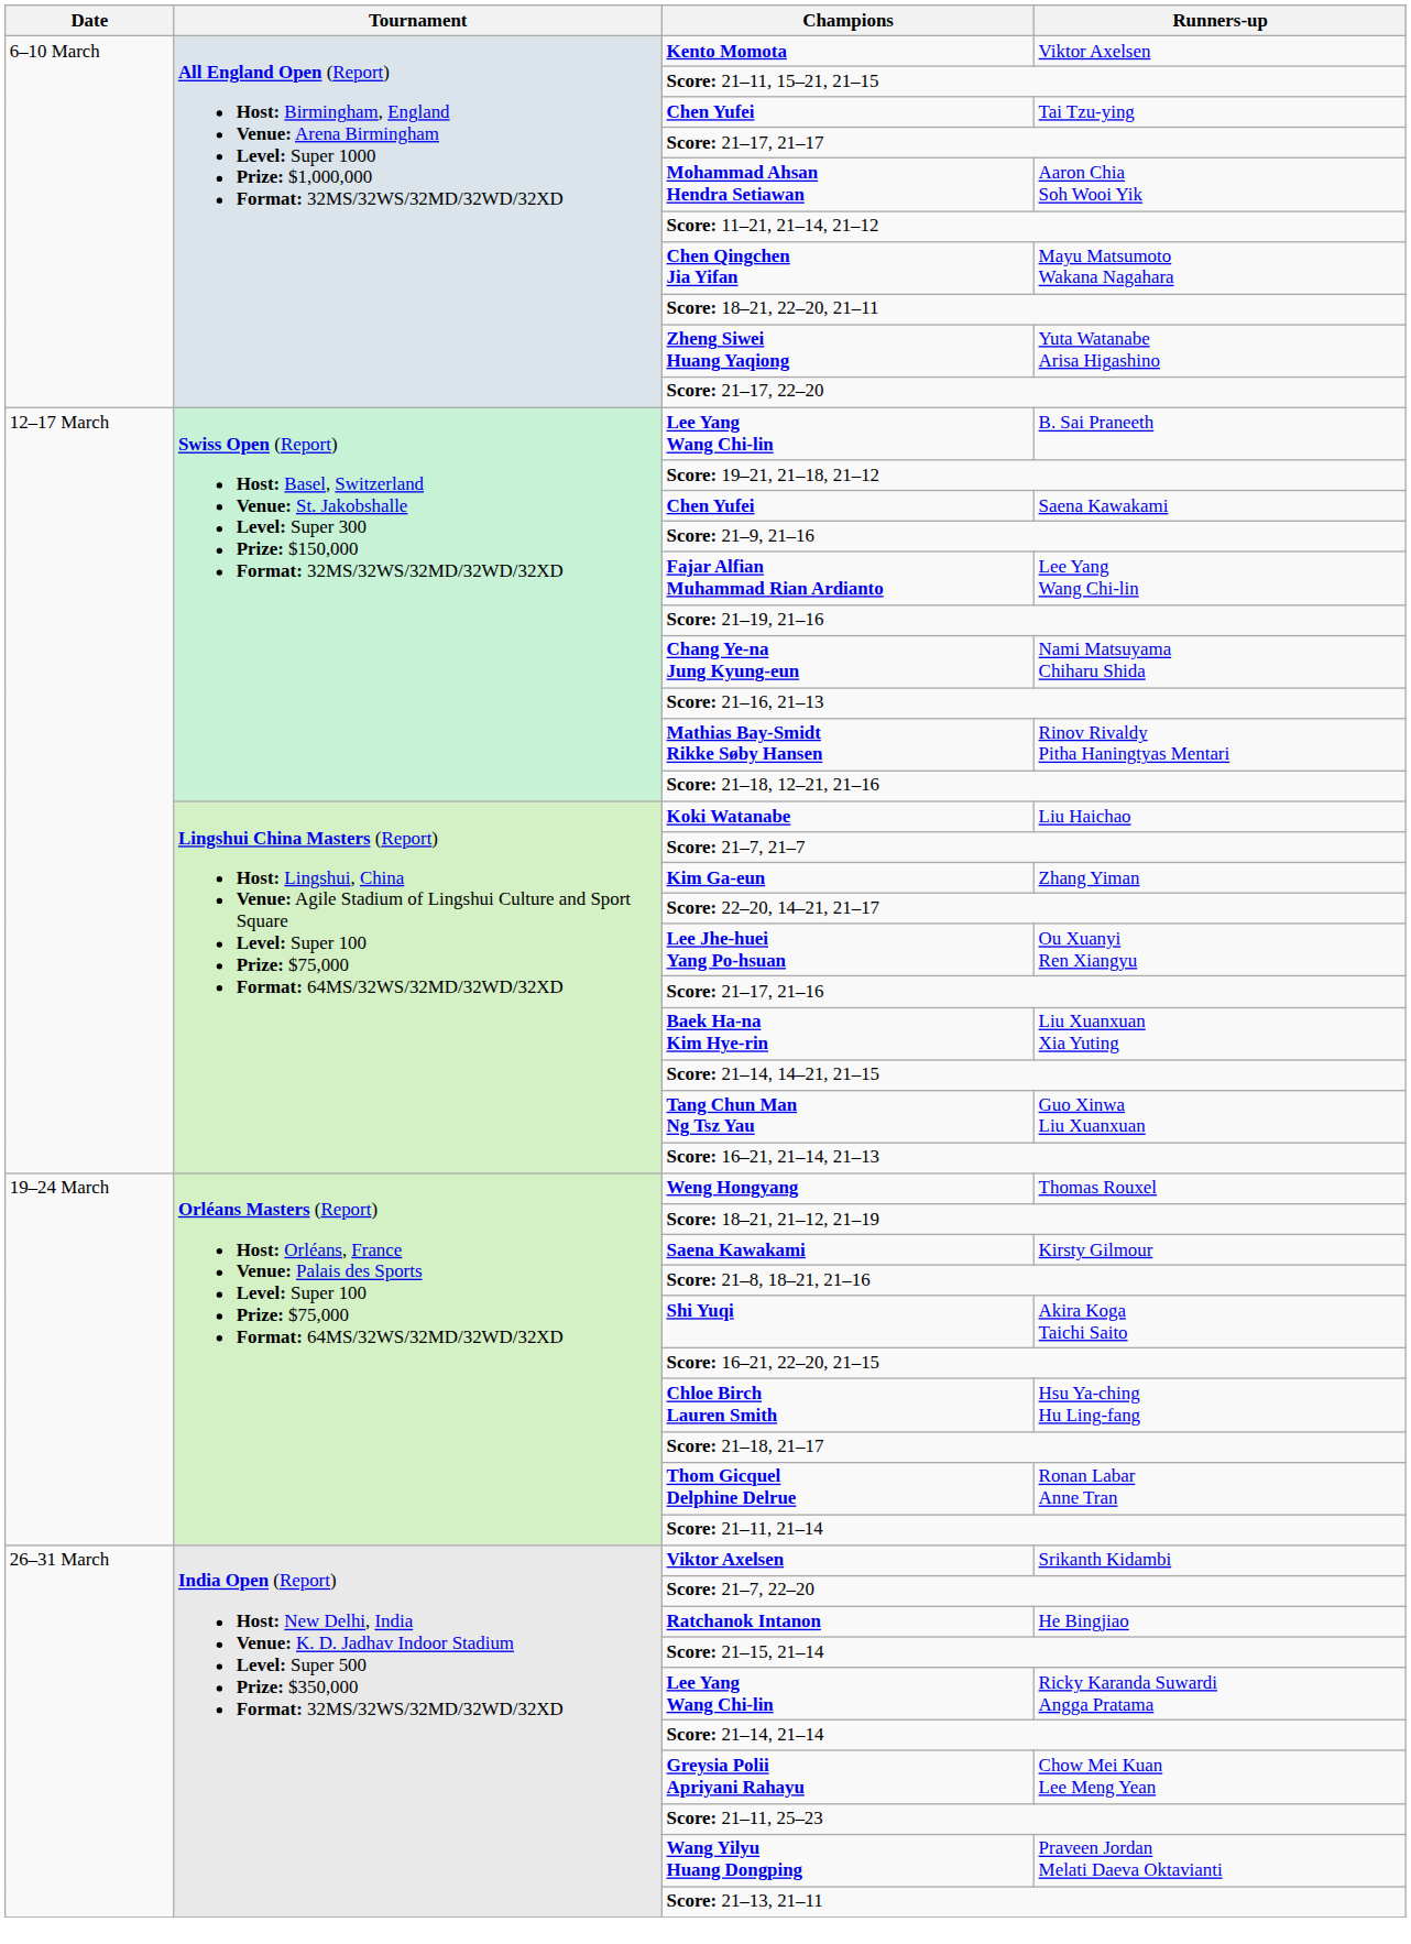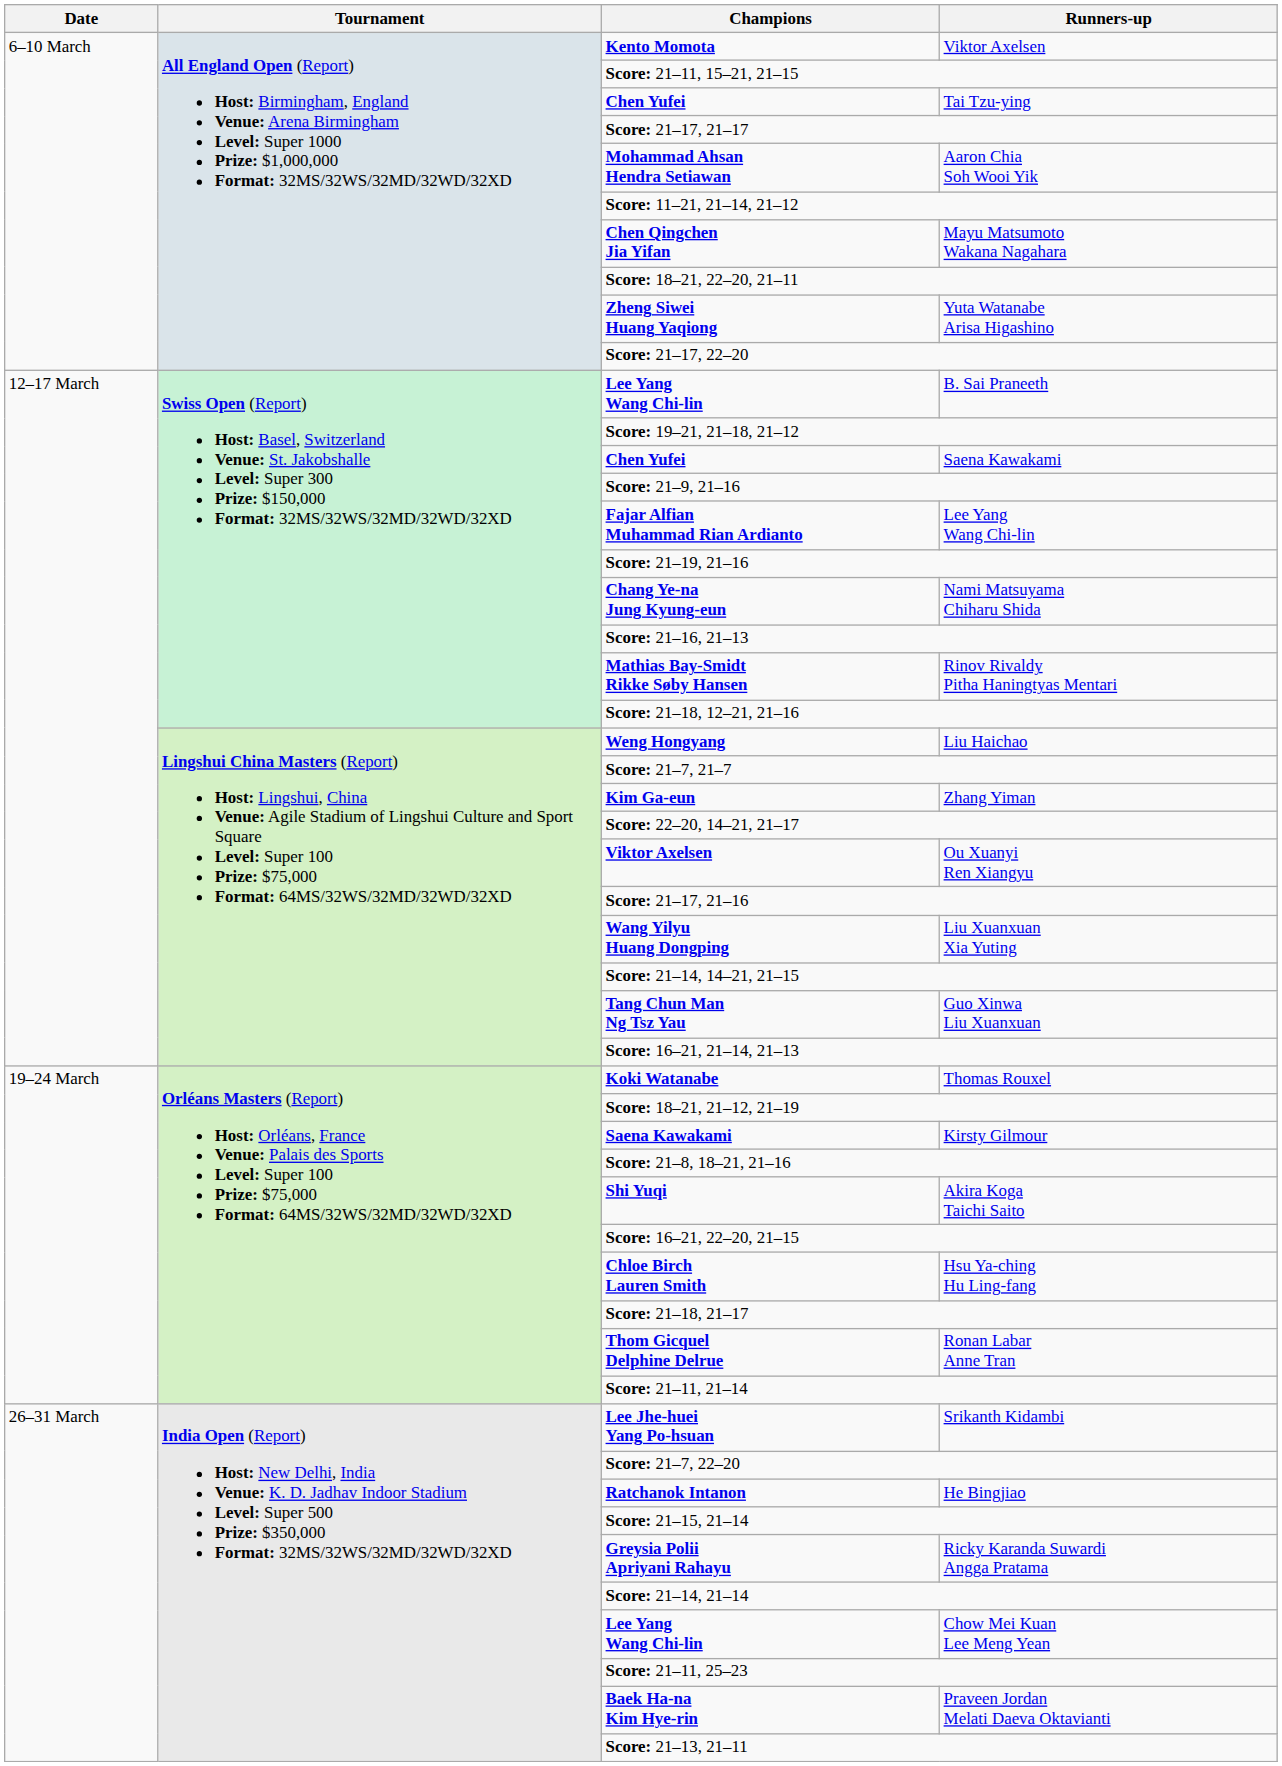 <table class=wikitable style=font-size:80%>
 <tr>
 <th width=110>Date</th>
 <th width=330>Tournament</th>
 <th width=250>Champions</th>
 <th width=250>Runners-up</th>
 </tr>
 <tr valign=top>
 <td rowspan=10>6–10 March</td>
 <td style="background:#DAE4EA;" rowspan="10"><br><strong><a href='#'>All England Open</a></strong> (<a href='#'>Report</a>)<ul><li><strong>Host:</strong> <a href='#'>Birmingham</a>, <a href='#'>England</a></li><li><strong>Venue:</strong> <a href='#'>Arena Birmingham</a></li><li><strong>Level:</strong> Super 1000</li><li><strong>Prize:</strong> $1,000,000</li><li><strong>Format:</strong> 32MS/32WS/32MD/32WD/32XD</li></ul></td>
 <td><strong> <a href='#'>Kento Momota</a></strong></td>
 <td> <a href='#'>Viktor Axelsen</a></td>
 </tr>
 <tr>
 <td colspan=2><strong>Score:</strong> 21–11, 15–21, 21–15</td>
 </tr>
 <tr valign=top>
 <td><strong> <a href='#'>Chen Yufei</a></strong></td>
 <td> <a href='#'>Tai Tzu-ying</a></td>
 </tr>
 <tr>
 <td colspan=2><strong>Score:</strong> 21–17, 21–17</td>
 </tr>
 <tr valign=top>
 <td><strong> <a href='#'>Mohammad Ahsan</a><br> <a href='#'>Hendra Setiawan</a></strong></td>
 <td> <a href='#'>Aaron Chia</a><br> <a href='#'>Soh Wooi Yik</a></td>
 </tr>
 <tr>
 <td colspan=2><strong>Score:</strong> 11–21, 21–14, 21–12</td>
 </tr>
 <tr valign=top>
 <td><strong> <a href='#'>Chen Qingchen</a><br> <a href='#'>Jia Yifan</a></strong></td>
 <td> <a href='#'>Mayu Matsumoto</a><br> <a href='#'>Wakana Nagahara</a></td>
 </tr>
 <tr>
 <td colspan=2><strong>Score:</strong> 18–21, 22–20, 21–11</td>
 </tr>
 <tr valign=top>
 <td><strong> <a href='#'>Zheng Siwei</a><br> <a href='#'>Huang Yaqiong</a></strong></td>
 <td> <a href='#'>Yuta Watanabe</a><br> <a href='#'>Arisa Higashino</a></td>
 </tr>
 <tr>
 <td colspan=2><strong>Score:</strong> 21–17, 22–20</td>
 </tr>
 <tr valign=top>
 <td rowspan=20>12–17 March</td>
 <td style="background:#C7F2D5;" rowspan="10"><br><strong><a href='#'>Swiss Open</a></strong> (<a href='#'>Report</a>)<ul><li><strong>Host:</strong> <a href='#'>Basel</a>, <a href='#'>Switzerland</a></li><li><strong>Venue:</strong> <a href='#'>St. Jakobshalle</a></li><li><strong>Level:</strong> Super 300</li><li><strong>Prize:</strong> $150,000</li><li><strong>Format:</strong> 32MS/32WS/32MD/32WD/32XD</li></ul></td>
 <td><strong> <a href='#'>Lee Yang</a><br> <a href='#'>Wang Chi-lin</a></strong></td>
 <td> <a href='#'>B. Sai Praneeth</a></td>
 </tr>
 <tr>
 <td colspan=2><strong>Score:</strong> 19–21, 21–18, 21–12</td>
 </tr>
 <tr valign=top>
 <td><strong> <a href='#'>Chen Yufei</a></strong></td>
 <td> <a href='#'>Saena Kawakami</a></td>
 </tr>
 <tr>
 <td colspan=2><strong>Score:</strong> 21–9, 21–16</td>
 </tr>
 <tr valign=top>
 <td><strong> <a href='#'>Fajar Alfian</a><br> <a href='#'>Muhammad Rian Ardianto</a></strong></td>
 <td> <a href='#'>Lee Yang</a><br> <a href='#'>Wang Chi-lin</a></td>
 </tr>
 <tr>
 <td colspan=2><strong>Score:</strong> 21–19, 21–16</td>
 </tr>
 <tr valign=top>
 <td><strong> <a href='#'>Chang Ye-na</a><br> <a href='#'>Jung Kyung-eun</a></strong></td>
 <td> <a href='#'>Nami Matsuyama</a><br> <a href='#'>Chiharu Shida</a></td>
 </tr>
 <tr>
 <td colspan=2><strong>Score:</strong> 21–16, 21–13</td>
 </tr>
 <tr valign=top>
 <td><strong> <a href='#'>Mathias Bay-Smidt</a><br> <a href='#'>Rikke Søby Hansen</a></strong></td>
 <td> <a href='#'>Rinov Rivaldy</a><br> <a href='#'>Pitha Haningtyas Mentari</a></td>
 </tr>
 <tr>
 <td colspan=2><strong>Score:</strong> 21–18, 12–21, 21–16</td>
 </tr>
 <tr valign=top>
 <td style="background:#D4F1C5;" rowspan="10"><br><strong><a href='#'>Lingshui China Masters</a></strong> (<a href='#'>Report</a>)<ul><li><strong>Host:</strong> <a href='#'>Lingshui</a>, <a href='#'>China</a></li><li><strong>Venue:</strong> Agile Stadium of Lingshui Culture and Sport Square</li><li><strong>Level:</strong> Super 100</li><li><strong>Prize:</strong> $75,000</li><li><strong>Format:</strong> 64MS/32WS/32MD/32WD/32XD</li></ul></td>
-<td><strong> <a href='#'>Koki Watanabe</a></strong></td>
+<td><strong> <a href='#'>Weng Hongyang</a></strong></td>
 <td> <a href='#'>Liu Haichao</a></td>
 </tr>
 <tr>
 <td colspan=2><strong>Score:</strong> 21–7, 21–7</td>
 </tr>
 <tr valign=top>
 <td><strong> <a href='#'>Kim Ga-eun</a></strong></td>
 <td> <a href='#'>Zhang Yiman</a></td>
 </tr>
 <tr>
 <td colspan=2><strong>Score:</strong> 22–20, 14–21, 21–17</td>
 </tr>
 <tr valign=top>
-<td><strong> <a href='#'>Lee Jhe-huei</a><br> <a href='#'>Yang Po-hsuan</a></strong></td>
+<td><strong> <a href='#'>Viktor Axelsen</a></strong></td>
 <td> <a href='#'>Ou Xuanyi</a><br> <a href='#'>Ren Xiangyu</a></td>
 </tr>
 <tr>
 <td colspan=2><strong>Score:</strong> 21–17, 21–16</td>
 </tr>
 <tr valign=top>
-<td><strong> <a href='#'>Baek Ha-na</a><br> <a href='#'>Kim Hye-rin</a></strong></td>
+<td><strong> <a href='#'>Wang Yilyu</a><br> <a href='#'>Huang Dongping</a></strong></td>
 <td> <a href='#'>Liu Xuanxuan</a><br> <a href='#'>Xia Yuting</a></td>
 </tr>
 <tr>
 <td colspan=2><strong>Score:</strong> 21–14, 14–21, 21–15</td>
 </tr>
 <tr valign=top>
 <td><strong> <a href='#'>Tang Chun Man</a><br> <a href='#'>Ng Tsz Yau</a></strong></td>
 <td> <a href='#'>Guo Xinwa</a><br> <a href='#'>Liu Xuanxuan</a></td>
 </tr>
 <tr>
 <td colspan=2><strong>Score:</strong> 16–21, 21–14, 21–13</td>
 </tr>
 <tr valign=top>
 <td rowspan=10>19–24 March</td>
 <td style="background:#D4F1C5;" rowspan="10"><br><strong><a href='#'>Orléans Masters</a></strong> (<a href='#'>Report</a>)<ul><li><strong>Host:</strong> <a href='#'>Orléans</a>, <a href='#'>France</a></li><li><strong>Venue:</strong> <a href='#'>Palais des Sports</a></li><li><strong>Level:</strong> Super 100</li><li><strong>Prize:</strong> $75,000</li><li><strong>Format:</strong> 64MS/32WS/32MD/32WD/32XD</li></ul></td>
-<td><strong> <a href='#'>Weng Hongyang</a></strong></td>
+<td><strong> <a href='#'>Koki Watanabe</a></strong></td>
 <td> <a href='#'>Thomas Rouxel</a></td>
 </tr>
 <tr>
 <td colspan=2><strong>Score:</strong> 18–21, 21–12, 21–19</td>
 </tr>
 <tr valign=top>
 <td><strong> <a href='#'>Saena Kawakami</a></strong></td>
 <td> <a href='#'>Kirsty Gilmour</a></td>
 </tr>
 <tr>
 <td colspan=2><strong>Score:</strong> 21–8, 18–21, 21–16</td>
 </tr>
 <tr valign=top>
 <td><strong> <a href='#'>Shi Yuqi</a></strong></td>
 <td> <a href='#'>Akira Koga</a><br> <a href='#'>Taichi Saito</a></td>
 </tr>
 <tr>
 <td colspan=2><strong>Score:</strong> 16–21, 22–20, 21–15</td>
 </tr>
 <tr valign=top>
 <td><strong> <a href='#'>Chloe Birch</a><br> <a href='#'>Lauren Smith</a></strong></td>
 <td> <a href='#'>Hsu Ya-ching</a><br> <a href='#'>Hu Ling-fang</a></td>
 </tr>
 <tr>
 <td colspan=2><strong>Score:</strong> 21–18, 21–17</td>
 </tr>
 <tr valign=top>
 <td><strong> <a href='#'>Thom Gicquel</a><br> <a href='#'>Delphine Delrue</a> </strong></td>
 <td> <a href='#'>Ronan Labar</a><br> <a href='#'>Anne Tran</a></td>
 </tr>
 <tr>
 <td colspan=2><strong>Score:</strong> 21–11, 21–14</td>
 </tr>
 <tr valign=top>
 <td rowspan=10>26–31 March</td>
 <td style="background:#E9E9E9;" rowspan="10"><br><strong><a href='#'>India Open</a></strong> (<a href='#'>Report</a>)<ul><li><strong>Host:</strong> <a href='#'>New Delhi</a>, <a href='#'>India</a></li><li><strong>Venue:</strong> <a href='#'>K. D. Jadhav Indoor Stadium</a></li><li><strong>Level:</strong> Super 500</li><li><strong>Prize:</strong> $350,000</li><li><strong>Format:</strong> 32MS/32WS/32MD/32WD/32XD</li></ul></td>
-<td><strong> <a href='#'>Viktor Axelsen</a></strong></td>
+<td><strong> <a href='#'>Lee Jhe-huei</a><br> <a href='#'>Yang Po-hsuan</a></strong></td>
 <td> <a href='#'>Srikanth Kidambi</a></td>
 </tr>
 <tr>
 <td colspan=2><strong>Score:</strong> 21–7, 22–20</td>
 </tr>
 <tr valign=top>
 <td><strong> <a href='#'>Ratchanok Intanon</a></strong></td>
 <td> <a href='#'>He Bingjiao</a></td>
 </tr>
 <tr>
 <td colspan=2><strong>Score:</strong> 21–15, 21–14</td>
 </tr>
 <tr valign=top>
-<td><strong> <a href='#'>Lee Yang</a><br> <a href='#'>Wang Chi-lin</a></strong></td>
+<td><strong> <a href='#'>Greysia Polii</a><br> <a href='#'>Apriyani Rahayu</a></strong></td>
 <td> <a href='#'>Ricky Karanda Suwardi</a><br> <a href='#'>Angga Pratama</a></td>
 </tr>
 <tr>
 <td colspan=2><strong>Score:</strong> 21–14, 21–14</td>
 </tr>
 <tr valign=top>
-<td><strong> <a href='#'>Greysia Polii</a><br> <a href='#'>Apriyani Rahayu</a></strong></td>
+<td><strong> <a href='#'>Lee Yang</a><br> <a href='#'>Wang Chi-lin</a></strong></td>
 <td> <a href='#'>Chow Mei Kuan</a><br> <a href='#'>Lee Meng Yean</a></td>
 </tr>
 <tr>
 <td colspan=2><strong>Score:</strong> 21–11, 25–23</td>
 </tr>
 <tr valign=top>
-<td><strong> <a href='#'>Wang Yilyu</a><br> <a href='#'>Huang Dongping</a></strong></td>
+<td><strong> <a href='#'>Baek Ha-na</a><br> <a href='#'>Kim Hye-rin</a></strong></td>
 <td> <a href='#'>Praveen Jordan</a><br> <a href='#'>Melati Daeva Oktavianti</a></td>
 </tr>
 <tr>
 <td colspan=2><strong>Score:</strong> 21–13, 21–11</td>
 </tr>
 </table>
